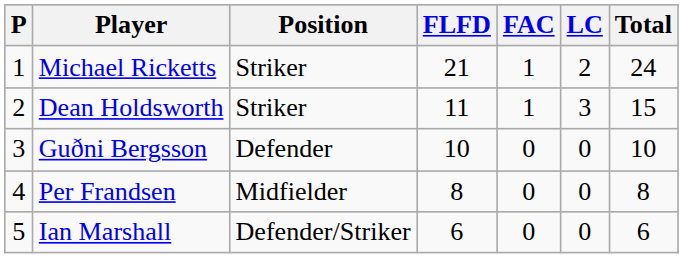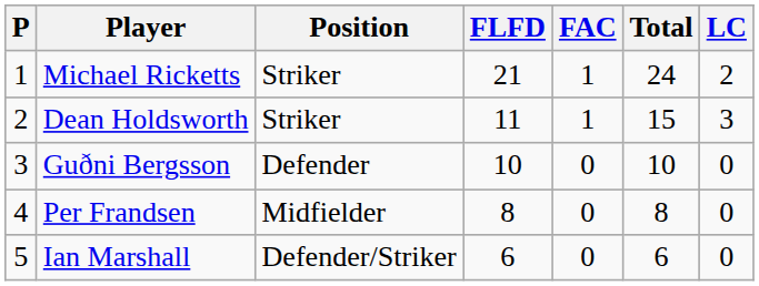 <table class="wikitable sortable">
 <tr>
 <th>P</th>
 <th>Player</th>
 <th>Position</th>
 <th><a href='#'>FLFD</a></th>
 <th><a href='#'>FAC</a></th>
+<th>Total</th>
 <th><a href='#'>LC</a></th>
-<th>Total</th>
 </tr>
 <tr>
 <td align=center>1</td>
 <td> <a href='#'>Michael Ricketts</a></td>
 <td>Striker</td>
 <td align=center>21</td>
 <td align=center>1</td>
+<td align=center>24</td>
 <td align=center>2</td>
-<td align=center>24</td>
 </tr>
 <tr>
 <td align=center>2</td>
 <td> <a href='#'>Dean Holdsworth</a></td>
 <td>Striker</td>
 <td align=center>11</td>
 <td align=center>1</td>
+<td align=center>15</td>
 <td align=center>3</td>
-<td align=center>15</td>
 </tr>
 <tr>
 <td align=center>3</td>
 <td> <a href='#'>Guðni Bergsson</a></td>
 <td>Defender</td>
 <td align=center>10</td>
 <td align=center>0</td>
+<td align=center>10</td>
 <td align=center>0</td>
-<td align=center>10</td>
 </tr>
 <tr>
 <td align=center>4</td>
 <td> <a href='#'>Per Frandsen</a></td>
 <td>Midfielder</td>
 <td align=center>8</td>
 <td align=center>0</td>
+<td align=center>8</td>
 <td align=center>0</td>
-<td align=center>8</td>
 </tr>
 <tr>
 <td align=center>5</td>
 <td> <a href='#'>Ian Marshall</a></td>
 <td>Defender/Striker</td>
 <td align=center>6</td>
 <td align=center>0</td>
+<td align=center>6</td>
 <td align=center>0</td>
-<td align=center>6</td>
 </tr>
 </table>
